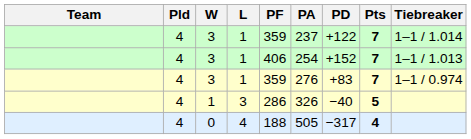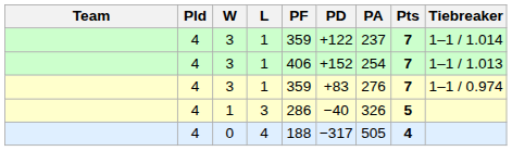 <table class=wikitable style="text-align:center">
 <tr>
 <th width=180>Team</th>
 <th width=30>Pld</th>
 <th width=30>W</th>
 <th width=30>L</th>
 <th width=30>PF</th>
+<th width=30>PD</th>
 <th width=30>PA</th>
-<th width=30>PD</th>
 <th width=30>Pts</th>
 <th width=80>Tiebreaker</th>
 </tr>
 <tr bgcolor="#ccffcc">
 <td align="left"></td>
 <td>4</td>
 <td>3</td>
 <td>1</td>
 <td>359</td>
+<td>+122</td>
 <td>237</td>
-<td>+122</td>
 <td><strong>7</strong></td>
 <td>1–1 / 1.014</td>
 </tr>
 <tr bgcolor="#ccffcc">
 <td align="left"></td>
 <td>4</td>
 <td>3</td>
 <td>1</td>
 <td>406</td>
+<td>+152</td>
 <td>254</td>
-<td>+152</td>
 <td><strong>7</strong></td>
 <td>1–1 / 1.013</td>
 </tr>
 <tr bgcolor="#ffffcc">
 <td align="left"></td>
 <td>4</td>
 <td>3</td>
 <td>1</td>
 <td>359</td>
+<td>+83</td>
 <td>276</td>
-<td>+83</td>
 <td><strong>7</strong></td>
 <td>1–1 / 0.974</td>
 </tr>
 <tr bgcolor="#ffffcc">
 <td align="left"></td>
 <td>4</td>
 <td>1</td>
 <td>3</td>
 <td>286</td>
+<td>−40</td>
 <td>326</td>
-<td>−40</td>
 <td><strong>5</strong></td>
 <td></td>
 </tr>
 <tr bgcolor="#dfefff">
 <td align="left"></td>
 <td>4</td>
 <td>0</td>
 <td>4</td>
 <td>188</td>
+<td>−317</td>
 <td>505</td>
-<td>−317</td>
 <td><strong>4</strong></td>
 <td></td>
 </tr>
 </table>
